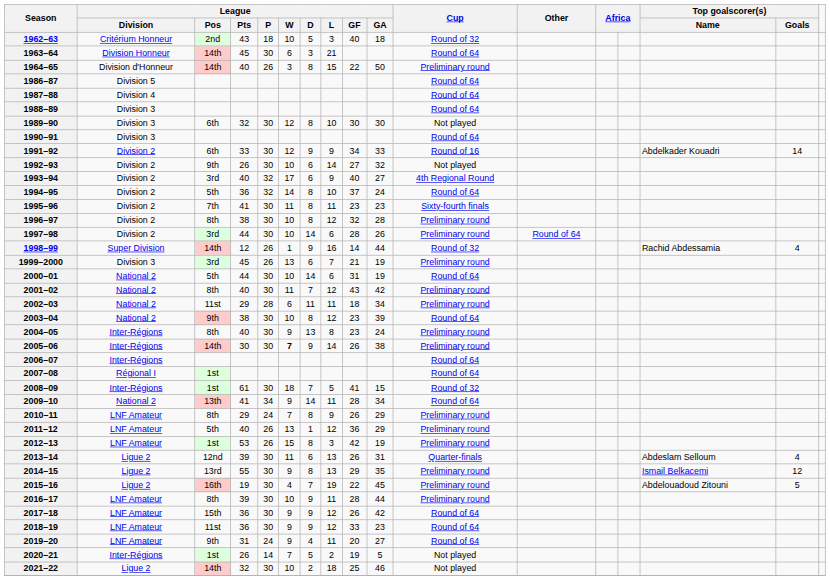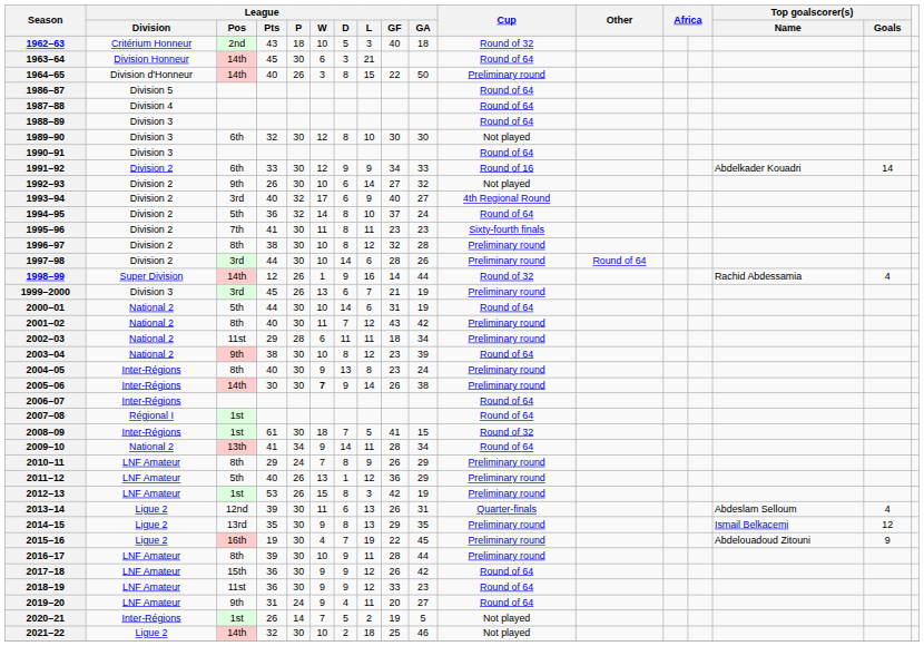 <table class="wikitable" style="text-align:center; font-size:85%;width:100%; text-align:center">
 <tr>
 <th rowspan=2>Season</th>
 <th colspan=9>League</th>
 <th rowspan=2><a href='#'>Cup</a></th>
 <th rowspan=2>Other</th>
 <th rowspan=2 colspan=2><a href='#'>Africa</a></th>
 <th colspan=2>Top goalscorer(s)</th>
 </tr>
 <tr>
 <th>Division</th>
 <th>Pos</th>
 <th>Pts</th>
 <th>P</th>
 <th>W</th>
 <th>D</th>
 <th>L</th>
 <th>GF</th>
 <th>GA</th>
 <th>Name</th>
 <th>Goals</th>
 </tr>
 <tr>
 <th><a href='#'>1962–63</a></th>
 <td><a href='#'>Critérium Honneur</a></td>
 <td bgcolor="#DDFFDD">2nd</td>
 <td>43</td>
 <td>18</td>
 <td>10</td>
 <td>5</td>
 <td>3</td>
 <td>40</td>
 <td>18</td>
 <td><a href='#'>Round of 32</a></td>
 <td></td>
 <td></td>
 <td></td>
 <td align=left></td>
 <td></td>
 <td></td>
 </tr>
 <tr>
 <th>1963–64</th>
 <td><a href='#'>Division Honneur</a></td>
 <td bgcolor="#FFCCCC">14th</td>
 <td>45</td>
 <td>30</td>
 <td>6</td>
 <td>3</td>
 <td>21</td>
 <td></td>
 <td></td>
 <td><a href='#'>Round of 64</a></td>
 <td></td>
 <td></td>
 <td></td>
 <td align=left></td>
 <td></td>
 <td></td>
 </tr>
 <tr>
 <th>1964–65</th>
 <td>Division d'Honneur</td>
 <td bgcolor="#FFCCCC">14th</td>
 <td>40</td>
 <td>26</td>
 <td>3</td>
 <td>8</td>
 <td>15</td>
 <td>22</td>
 <td>50</td>
 <td><a href='#'>Preliminary round</a></td>
 <td></td>
 <td></td>
 <td></td>
 <td align=left></td>
 <td></td>
 <td></td>
 </tr>
 <tr>
 <th>1986–87</th>
 <td>Division 5</td>
 <td></td>
 <td></td>
 <td></td>
 <td></td>
 <td></td>
 <td></td>
 <td></td>
 <td></td>
 <td><a href='#'>Round of 64</a></td>
 <td></td>
 <td></td>
 <td></td>
 <td align=left></td>
 <td></td>
 <td></td>
 </tr>
 <tr>
 <th>1987–88</th>
 <td>Division 4</td>
 <td></td>
 <td></td>
 <td></td>
 <td></td>
 <td></td>
 <td></td>
 <td></td>
 <td></td>
 <td><a href='#'>Round of 64</a></td>
 <td></td>
 <td></td>
 <td></td>
 <td align=left></td>
 <td></td>
 <td></td>
 </tr>
 <tr>
 <th>1988–89</th>
 <td>Division 3</td>
 <td></td>
 <td></td>
 <td></td>
 <td></td>
 <td></td>
 <td></td>
 <td></td>
 <td></td>
 <td><a href='#'>Round of 64</a></td>
 <td></td>
 <td></td>
 <td></td>
 <td align=left></td>
 <td></td>
 <td></td>
 </tr>
 <tr>
 <th>1989–90</th>
 <td>Division 3</td>
 <td>6th</td>
 <td>32</td>
 <td>30</td>
 <td>12</td>
 <td>8</td>
 <td>10</td>
 <td>30</td>
 <td>30</td>
 <td>Not played</td>
 <td></td>
 <td></td>
 <td></td>
 <td align=left></td>
 <td></td>
 <td></td>
 </tr>
 <tr>
 <th>1990–91</th>
 <td>Division 3</td>
 <td></td>
 <td></td>
 <td></td>
 <td></td>
 <td></td>
 <td></td>
 <td></td>
 <td></td>
 <td><a href='#'>Round of 64</a></td>
 <td></td>
 <td></td>
 <td></td>
 <td align=left></td>
 <td></td>
 <td></td>
 </tr>
 <tr>
 <th>1991–92</th>
 <td><a href='#'>Division 2</a></td>
 <td>6th</td>
 <td>33</td>
 <td>30</td>
 <td>12</td>
 <td>9</td>
 <td>9</td>
 <td>34</td>
 <td>33</td>
 <td><a href='#'>Round of 16</a></td>
 <td></td>
 <td></td>
 <td></td>
 <td align=left>Abdelkader Kouadri</td>
 <td>14</td>
 <td></td>
 </tr>
 <tr>
 <th>1992–93</th>
 <td>Division 2</td>
 <td>9th</td>
 <td>26</td>
 <td>30</td>
 <td>10</td>
 <td>6</td>
 <td>14</td>
 <td>27</td>
 <td>32</td>
 <td>Not played</td>
 <td></td>
 <td></td>
 <td></td>
 <td align=left></td>
 <td></td>
 <td></td>
 </tr>
 <tr>
 <th>1993–94</th>
 <td>Division 2</td>
 <td>3rd</td>
 <td>40</td>
 <td>32</td>
 <td>17</td>
 <td>6</td>
 <td>9</td>
 <td>40</td>
 <td>27</td>
 <td><a href='#'>4th Regional Round</a></td>
 <td></td>
 <td></td>
 <td></td>
 <td align=left></td>
 <td></td>
 <td></td>
 </tr>
 <tr>
 <th>1994–95</th>
 <td>Division 2</td>
 <td>5th</td>
 <td>36</td>
 <td>32</td>
 <td>14</td>
 <td>8</td>
 <td>10</td>
 <td>37</td>
 <td>24</td>
 <td><a href='#'>Round of 64</a></td>
 <td></td>
 <td></td>
 <td></td>
 <td align=left></td>
 <td></td>
 <td></td>
 </tr>
 <tr>
 <th>1995–96</th>
 <td>Division 2</td>
 <td>7th</td>
 <td>41</td>
 <td>30</td>
 <td>11</td>
 <td>8</td>
 <td>11</td>
 <td>23</td>
 <td>23</td>
 <td><a href='#'>Sixty-fourth finals</a></td>
 <td></td>
 <td></td>
 <td></td>
 <td align=left></td>
 <td></td>
 <td></td>
 </tr>
 <tr>
 <th>1996–97</th>
 <td>Division 2</td>
 <td>8th</td>
 <td>38</td>
 <td>30</td>
 <td>10</td>
 <td>8</td>
 <td>12</td>
 <td>32</td>
 <td>28</td>
 <td><a href='#'>Preliminary round</a></td>
 <td></td>
 <td></td>
 <td></td>
 <td align=left></td>
 <td></td>
 <td></td>
 </tr>
 <tr>
 <th>1997–98</th>
 <td>Division 2</td>
 <td bgcolor="#DDFFDD">3rd</td>
 <td>44</td>
 <td>30</td>
 <td>10</td>
 <td>14</td>
 <td>6</td>
 <td>28</td>
 <td>26</td>
 <td><a href='#'>Preliminary round</a></td>
 <td><a href='#'>Round of 64</a></td>
 <td></td>
 <td></td>
 <td align=left></td>
 <td></td>
 <td></td>
 </tr>
 <tr>
 <th><a href='#'>1998–99</a></th>
 <td><a href='#'>Super Division</a></td>
 <td bgcolor="#FFCCCC">14th</td>
 <td>12</td>
 <td>26</td>
 <td>1</td>
 <td>9</td>
 <td>16</td>
 <td>14</td>
 <td>44</td>
 <td><a href='#'>Round of 32</a></td>
 <td></td>
 <td></td>
 <td></td>
 <td align=left>Rachid Abdessamia</td>
 <td>4</td>
 <td></td>
 </tr>
 <tr>
 <th>1999–2000</th>
 <td>Division 3</td>
 <td bgcolor="#DDFFDD">3rd</td>
 <td>45</td>
 <td>26</td>
 <td>13</td>
 <td>6</td>
 <td>7</td>
 <td>21</td>
 <td>19</td>
 <td><a href='#'>Preliminary round</a></td>
 <td></td>
 <td></td>
 <td></td>
 <td align=left></td>
 <td></td>
 <td></td>
 </tr>
 <tr>
 <th>2000–01</th>
 <td><a href='#'>National 2</a></td>
 <td>5th</td>
 <td>44</td>
 <td>30</td>
 <td>10</td>
 <td>14</td>
 <td>6</td>
 <td>31</td>
 <td>19</td>
 <td><a href='#'>Round of 64</a></td>
 <td></td>
 <td></td>
 <td></td>
 <td align=left></td>
 <td></td>
 <td></td>
 </tr>
 <tr>
 <th>2001–02</th>
 <td><a href='#'>National 2</a></td>
 <td>8th</td>
 <td>40</td>
 <td>30</td>
 <td>11</td>
 <td>7</td>
 <td>12</td>
 <td>43</td>
 <td>42</td>
 <td><a href='#'>Preliminary round</a></td>
 <td></td>
 <td></td>
 <td></td>
 <td align=left></td>
 <td></td>
 <td></td>
 </tr>
 <tr>
 <th>2002–03</th>
 <td><a href='#'>National 2</a></td>
 <td>11st</td>
 <td>29</td>
 <td>28</td>
 <td>6</td>
 <td>11</td>
 <td>11</td>
 <td>18</td>
 <td>34</td>
 <td><a href='#'>Preliminary round</a></td>
 <td></td>
 <td></td>
 <td></td>
 <td align=left></td>
 <td></td>
 <td></td>
 </tr>
 <tr>
 <th>2003–04</th>
 <td><a href='#'>National 2</a></td>
 <td bgcolor="#FFCCCC">9th</td>
 <td>38</td>
 <td>30</td>
 <td>10</td>
 <td>8</td>
 <td>12</td>
 <td>23</td>
 <td>39</td>
 <td><a href='#'>Round of 64</a></td>
 <td></td>
 <td></td>
 <td></td>
 <td align=left></td>
 <td></td>
 <td></td>
 </tr>
 <tr>
 <th>2004–05</th>
 <td><a href='#'>Inter-Régions</a></td>
 <td>8th</td>
 <td>40</td>
 <td>30</td>
 <td>9</td>
 <td>13</td>
 <td>8</td>
 <td>23</td>
 <td>24</td>
 <td><a href='#'>Preliminary round</a></td>
 <td></td>
 <td></td>
 <td></td>
 <td align=left></td>
 <td></td>
 <td></td>
 </tr>
 <tr>
 <th>2005–06</th>
 <td><a href='#'>Inter-Régions</a></td>
 <td bgcolor="#FFCCCC">14th</td>
 <td>30</td>
 <td>30</td>
 <td><strong>7</strong></td>
 <td>9</td>
 <td>14</td>
 <td>26</td>
 <td>38</td>
 <td><a href='#'>Preliminary round</a></td>
 <td></td>
 <td></td>
 <td></td>
 <td align=left></td>
 <td></td>
 <td></td>
 </tr>
 <tr>
 <th>2006–07</th>
 <td><a href='#'>Inter-Régions</a></td>
 <td></td>
 <td></td>
 <td></td>
 <td></td>
 <td></td>
 <td></td>
 <td></td>
 <td></td>
 <td><a href='#'>Round of 64</a></td>
 <td></td>
 <td></td>
 <td></td>
 <td align=left></td>
 <td></td>
 <td></td>
 </tr>
 <tr>
 <th>2007–08</th>
 <td><a href='#'>Régional I</a></td>
 <td bgcolor="#DDFFDD">1st</td>
 <td></td>
 <td></td>
 <td></td>
 <td></td>
 <td></td>
 <td></td>
 <td></td>
 <td><a href='#'>Round of 64</a></td>
 <td></td>
 <td></td>
 <td></td>
 <td align=left></td>
 <td></td>
 <td></td>
 </tr>
 <tr>
 <th>2008–09</th>
 <td><a href='#'>Inter-Régions</a></td>
 <td bgcolor="#DDFFDD">1st</td>
 <td>61</td>
 <td>30</td>
 <td>18</td>
 <td>7</td>
 <td>5</td>
 <td>41</td>
 <td>15</td>
 <td><a href='#'>Round of 32</a></td>
 <td></td>
 <td></td>
 <td></td>
 <td align=left></td>
 <td></td>
 <td></td>
 </tr>
 <tr>
 <th>2009–10</th>
 <td><a href='#'>National 2</a></td>
 <td bgcolor="#FFCCCC">13th</td>
 <td>41</td>
 <td>34</td>
 <td>9</td>
 <td>14</td>
 <td>11</td>
 <td>28</td>
 <td>34</td>
 <td><a href='#'>Round of 64</a></td>
 <td></td>
 <td></td>
 <td></td>
 <td align=left></td>
 <td></td>
 <td></td>
 </tr>
 <tr>
 <th>2010–11</th>
 <td><a href='#'>LNF Amateur</a></td>
 <td>8th</td>
 <td>29</td>
 <td>24</td>
 <td>7</td>
 <td>8</td>
 <td>9</td>
 <td>26</td>
 <td>29</td>
 <td><a href='#'>Preliminary round</a></td>
 <td></td>
 <td></td>
 <td></td>
 <td align=left></td>
 <td></td>
 <td></td>
 </tr>
 <tr>
 <th>2011–12</th>
 <td><a href='#'>LNF Amateur</a></td>
 <td>5th</td>
 <td>40</td>
 <td>26</td>
 <td>13</td>
 <td>1</td>
 <td>12</td>
 <td>36</td>
 <td>29</td>
 <td><a href='#'>Preliminary round</a></td>
 <td></td>
 <td></td>
 <td></td>
 <td align=left></td>
 <td></td>
 <td></td>
 </tr>
 <tr>
 <th>2012–13</th>
 <td><a href='#'>LNF Amateur</a></td>
 <td bgcolor="#DDFFDD">1st</td>
 <td>53</td>
 <td>26</td>
 <td>15</td>
 <td>8</td>
 <td>3</td>
 <td>42</td>
 <td>19</td>
 <td><a href='#'>Preliminary round</a></td>
 <td></td>
 <td></td>
 <td></td>
 <td align=left></td>
 <td></td>
 <td></td>
 </tr>
 <tr>
 <th>2013–14</th>
 <td><a href='#'>Ligue 2</a></td>
 <td>12nd</td>
 <td>39</td>
 <td>30</td>
 <td>11</td>
 <td>6</td>
 <td>13</td>
 <td>26</td>
 <td>31</td>
 <td><a href='#'>Quarter-finals</a></td>
 <td></td>
 <td></td>
 <td></td>
 <td align=left>Abdeslam Selloum</td>
 <td>4</td>
 <td></td>
 </tr>
 <tr>
 <th>2014–15</th>
 <td><a href='#'>Ligue 2</a></td>
 <td>13rd</td>
-<td>55</td>
+<td>35</td>
 <td>30</td>
 <td>9</td>
 <td>8</td>
 <td>13</td>
 <td>29</td>
 <td>35</td>
 <td><a href='#'>Preliminary round</a></td>
 <td></td>
 <td></td>
 <td></td>
 <td align=left><a href='#'>Ismail Belkacemi</a></td>
 <td>12</td>
 <td></td>
 </tr>
 <tr>
 <th>2015–16</th>
 <td><a href='#'>Ligue 2</a></td>
 <td bgcolor="#FFCCCC">16th</td>
 <td>19</td>
 <td>30</td>
 <td>4</td>
 <td>7</td>
 <td>19</td>
 <td>22</td>
 <td>45</td>
 <td><a href='#'>Preliminary round</a></td>
 <td></td>
 <td></td>
 <td></td>
 <td align=left>Abdelouadoud Zitouni</td>
-<td>5</td>
+<td>9</td>
 <td></td>
 </tr>
 <tr>
 <th>2016–17</th>
 <td><a href='#'>LNF Amateur</a></td>
 <td>8th</td>
 <td>39</td>
 <td>30</td>
 <td>10</td>
 <td>9</td>
 <td>11</td>
 <td>28</td>
 <td>44</td>
 <td><a href='#'>Preliminary round</a></td>
 <td></td>
 <td></td>
 <td></td>
 <td align=left></td>
 <td></td>
 <td></td>
 </tr>
 <tr>
 <th>2017–18</th>
 <td><a href='#'>LNF Amateur</a></td>
 <td>15th</td>
 <td>36</td>
 <td>30</td>
 <td>9</td>
 <td>9</td>
 <td>12</td>
 <td>26</td>
 <td>42</td>
 <td><a href='#'>Round of 64</a></td>
 <td></td>
 <td></td>
 <td></td>
 <td align=left></td>
 <td></td>
 <td></td>
 </tr>
 <tr>
 <th>2018–19</th>
 <td><a href='#'>LNF Amateur</a></td>
 <td>11st</td>
 <td>36</td>
 <td>30</td>
 <td>9</td>
 <td>9</td>
 <td>12</td>
 <td>33</td>
 <td>23</td>
 <td><a href='#'>Round of 64</a></td>
 <td></td>
 <td></td>
 <td></td>
 <td align=left></td>
 <td></td>
 <td></td>
 </tr>
 <tr>
 <th>2019–20</th>
 <td><a href='#'>LNF Amateur</a></td>
 <td>9th</td>
 <td>31</td>
 <td>24</td>
 <td>9</td>
 <td>4</td>
 <td>11</td>
 <td>20</td>
 <td>27</td>
 <td><a href='#'>Round of 64</a></td>
 <td></td>
 <td></td>
 <td></td>
 <td align=left></td>
 <td></td>
 <td></td>
 </tr>
 <tr>
 <th>2020–21</th>
 <td><a href='#'>Inter-Régions</a></td>
 <td bgcolor="#DDFFDD">1st</td>
 <td>26</td>
 <td>14</td>
 <td>7</td>
 <td>5</td>
 <td>2</td>
 <td>19</td>
 <td>5</td>
 <td>Not played</td>
 <td></td>
 <td></td>
 <td></td>
 <td align=left></td>
 <td></td>
 <td></td>
 </tr>
 <tr>
 <th>2021–22</th>
 <td><a href='#'>Ligue 2</a></td>
 <td bgcolor="#FFCCCC">14th</td>
 <td>32</td>
 <td>30</td>
 <td>10</td>
 <td>2</td>
 <td>18</td>
 <td>25</td>
 <td>46</td>
 <td>Not played</td>
 <td></td>
 <td></td>
 <td></td>
 <td align=left></td>
 <td></td>
 <td></td>
 </tr>
 <tr>
 </tr>
 </table>
